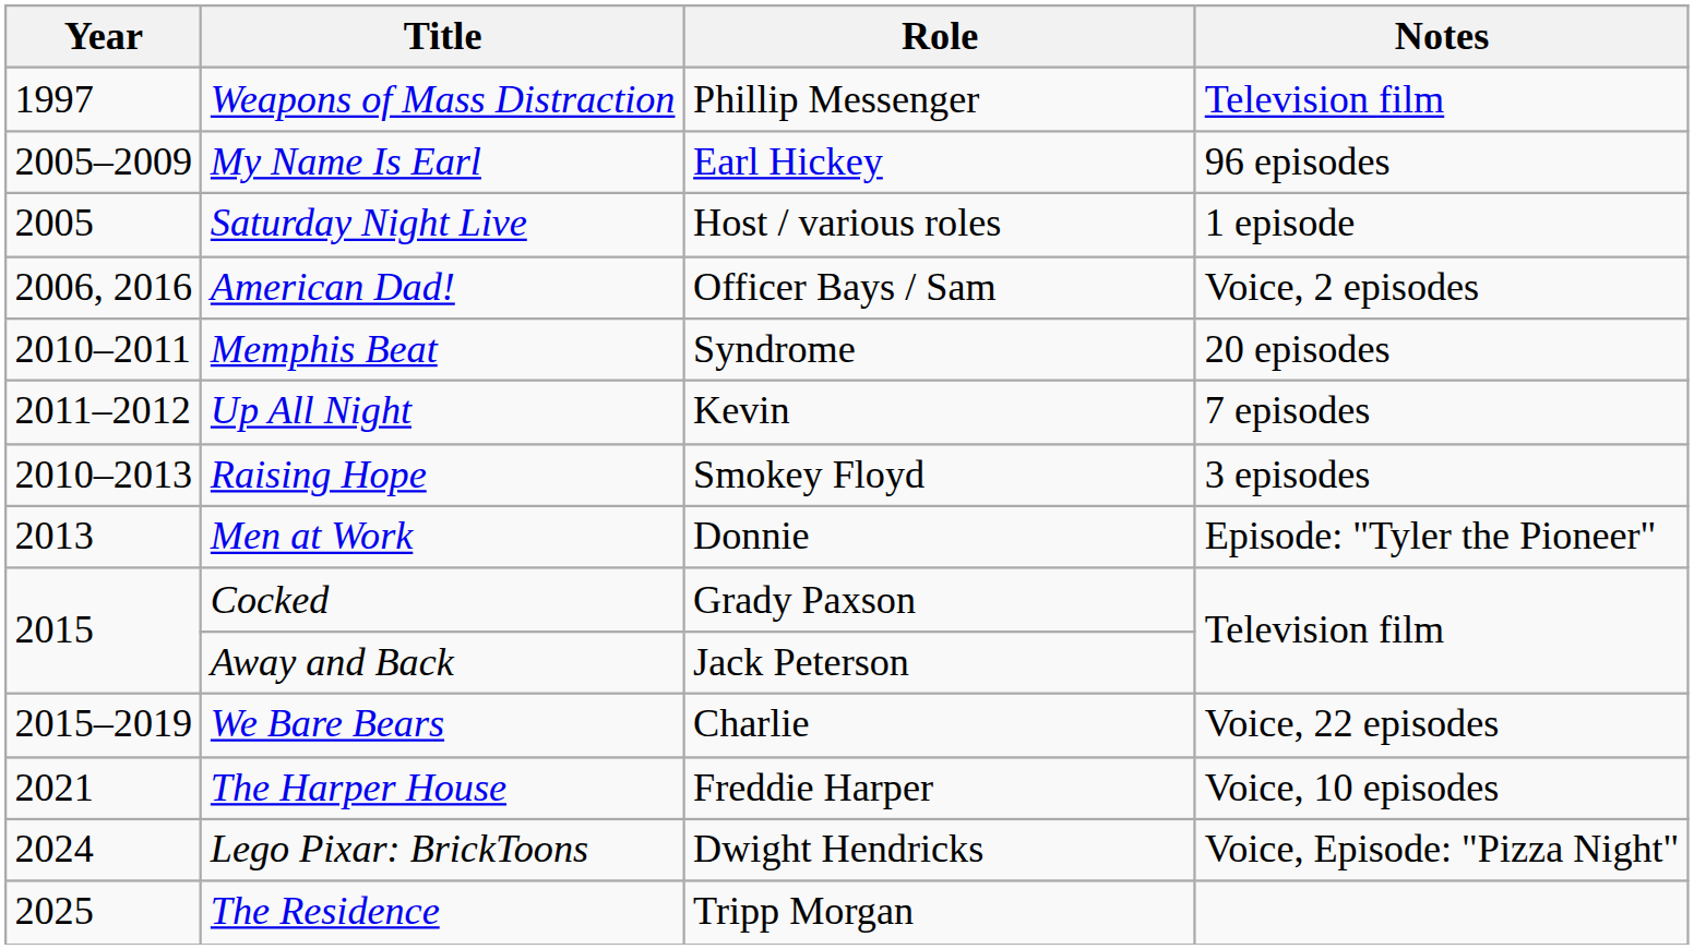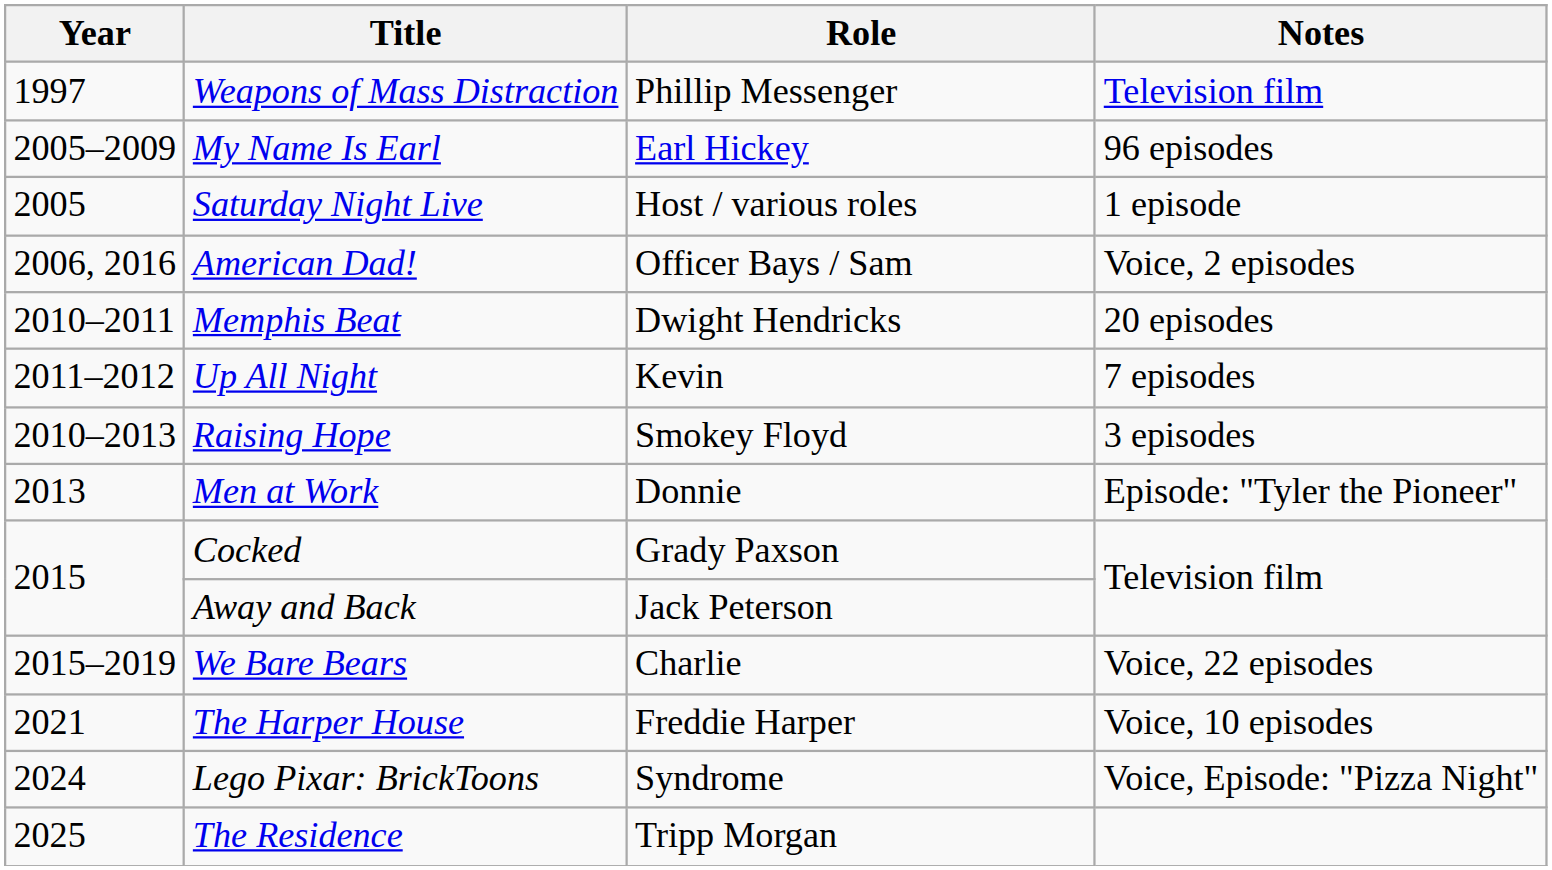 <table class="wikitable sortable">
 <tr>
 <th>Year</th>
 <th>Title</th>
 <th width=200>Role</th>
 <th>Notes</th>
 </tr>
 <tr>
 <td>1997</td>
 <td><em><a href='#'>Weapons of Mass Distraction</a></em></td>
 <td>Phillip Messenger</td>
 <td><a href='#'>Television film</a></td>
 </tr>
 <tr>
 <td>2005–2009</td>
 <td><em><a href='#'>My Name Is Earl</a></em></td>
 <td><a href='#'>Earl Hickey</a></td>
 <td>96 episodes</td>
 </tr>
 <tr>
 <td>2005</td>
 <td><em><a href='#'>Saturday Night Live</a></em></td>
 <td>Host / various roles</td>
 <td>1 episode</td>
 </tr>
 <tr>
 <td>2006, 2016</td>
 <td><em><a href='#'>American Dad!</a></em></td>
 <td>Officer Bays / Sam</td>
 <td>Voice, 2 episodes</td>
 </tr>
 <tr>
 <td>2010–2011</td>
 <td><em><a href='#'>Memphis Beat</a></em></td>
-<td>Syndrome</td>
+<td>Dwight Hendricks</td>
 <td>20 episodes</td>
 </tr>
 <tr>
 <td>2011–2012</td>
 <td><em><a href='#'>Up All Night</a></em></td>
 <td>Kevin</td>
 <td>7 episodes</td>
 </tr>
 <tr>
 <td>2010–2013</td>
 <td><em><a href='#'>Raising Hope</a></em></td>
 <td>Smokey Floyd</td>
 <td>3 episodes</td>
 </tr>
 <tr>
 <td>2013</td>
 <td><em><a href='#'>Men at Work</a></em></td>
 <td>Donnie</td>
 <td>Episode: "Tyler the Pioneer"</td>
 </tr>
 <tr>
 <td rowspan="2">2015</td>
 <td><em>Cocked</em></td>
 <td>Grady Paxson</td>
 <td rowspan="2">Television film</td>
 </tr>
 <tr>
 <td><em>Away and Back</em></td>
 <td>Jack Peterson</td>
 </tr>
 <tr>
 <td>2015–2019</td>
 <td><em><a href='#'>We Bare Bears</a></em></td>
 <td>Charlie</td>
 <td>Voice, 22 episodes</td>
 </tr>
 <tr>
 <td>2021</td>
 <td><em><a href='#'>The Harper House</a></em></td>
 <td>Freddie Harper</td>
 <td>Voice, 10 episodes</td>
 </tr>
 <tr>
 <td>2024</td>
 <td><em>Lego Pixar: BrickToons</em></td>
-<td>Dwight Hendricks</td>
+<td>Syndrome</td>
 <td>Voice, Episode: "Pizza Night"</td>
 </tr>
 <tr>
 <td>2025</td>
 <td><em><a href='#'>The Residence</a></em></td>
 <td>Tripp Morgan</td>
 <td></td>
 </tr>
 </table>
